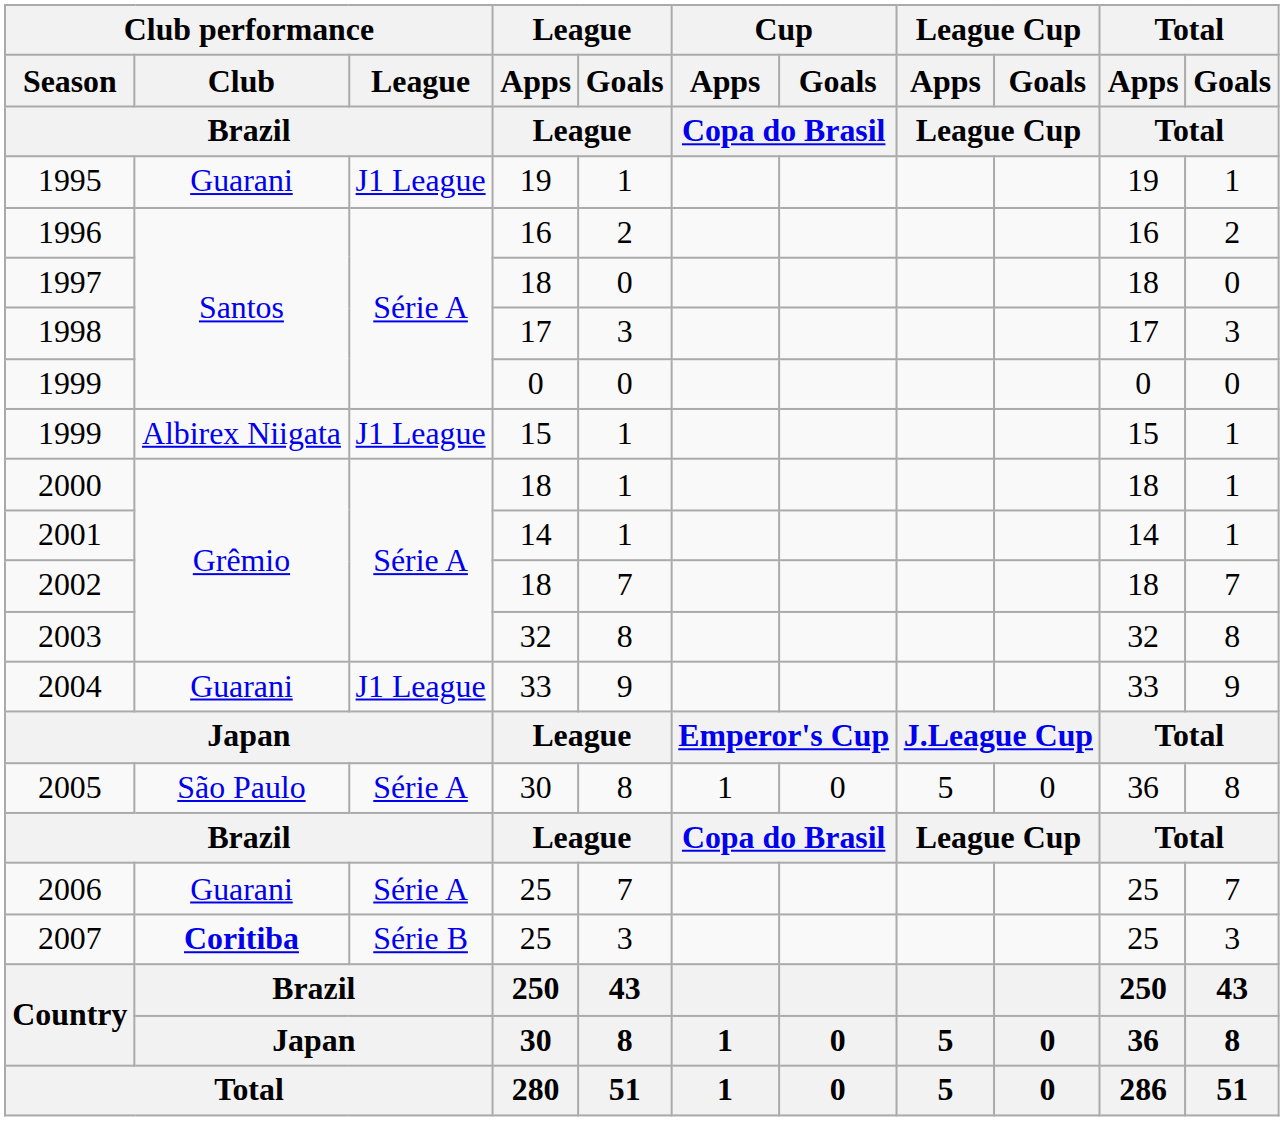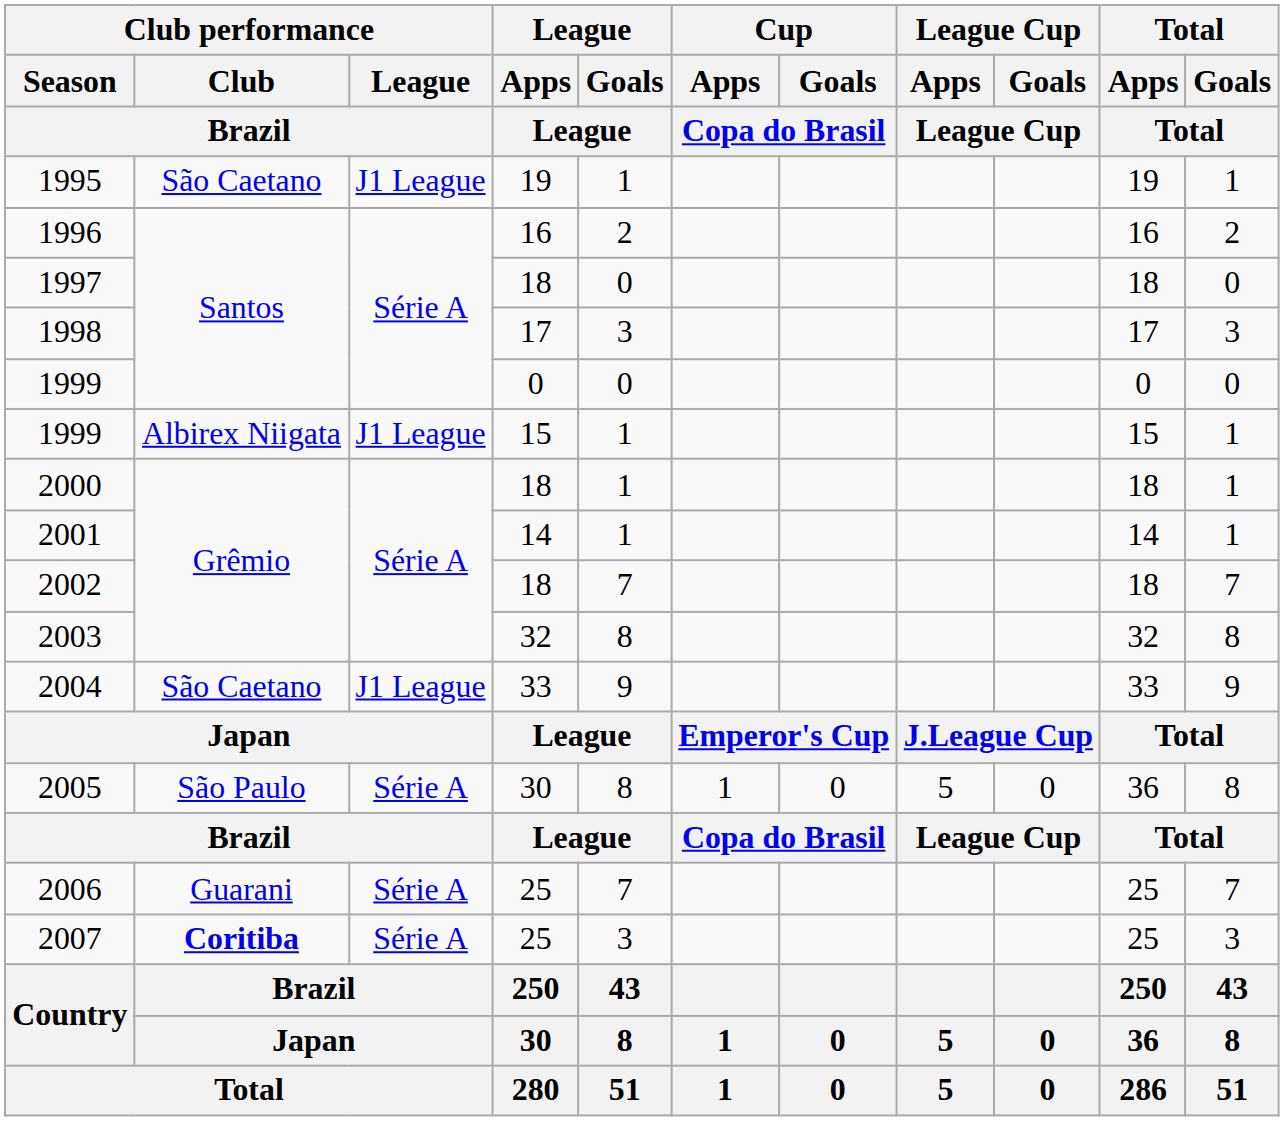 <table class="wikitable" style="text-align:center;">
 <tr>
 <th colspan=3>Club performance</th>
 <th colspan=2>League</th>
 <th colspan=2>Cup</th>
 <th colspan=2>League Cup</th>
 <th colspan=2>Total</th>
 </tr>
 <tr>
 <th>Season</th>
 <th>Club</th>
 <th>League</th>
 <th>Apps</th>
 <th>Goals</th>
 <th>Apps</th>
 <th>Goals</th>
 <th>Apps</th>
 <th>Goals</th>
 <th>Apps</th>
 <th>Goals</th>
 </tr>
 <tr>
 <th colspan=3>Brazil</th>
 <th colspan=2>League</th>
 <th colspan=2><a href='#'>Copa do Brasil</a></th>
 <th colspan=2>League Cup</th>
 <th colspan=2>Total</th>
 </tr>
 <tr>
 <td>1995</td>
-<td><a href='#'>Guarani</a></td>
+<td><a href='#'>São Caetano</a></td>
 <td><a href='#'>J1 League</a></td>
 <td>19</td>
 <td>1</td>
 <td></td>
 <td></td>
 <td></td>
 <td></td>
 <td>19</td>
 <td>1</td>
 </tr>
 <tr>
 <td>1996</td>
 <td rowspan="4"><a href='#'>Santos</a></td>
 <td rowspan="4"><a href='#'>Série A</a></td>
 <td>16</td>
 <td>2</td>
 <td></td>
 <td></td>
 <td></td>
 <td></td>
 <td>16</td>
 <td>2</td>
 </tr>
 <tr>
 <td>1997</td>
 <td>18</td>
 <td>0</td>
 <td></td>
 <td></td>
 <td></td>
 <td></td>
 <td>18</td>
 <td>0</td>
 </tr>
 <tr>
 <td>1998</td>
 <td>17</td>
 <td>3</td>
 <td></td>
 <td></td>
 <td></td>
 <td></td>
 <td>17</td>
 <td>3</td>
 </tr>
 <tr>
 <td>1999</td>
 <td>0</td>
 <td>0</td>
 <td></td>
 <td></td>
 <td></td>
 <td></td>
 <td>0</td>
 <td>0</td>
 </tr>
 <tr>
 <td>1999</td>
 <td><a href='#'>Albirex Niigata</a></td>
 <td><a href='#'>J1 League</a></td>
 <td>15</td>
 <td>1</td>
 <td></td>
 <td></td>
 <td></td>
 <td></td>
 <td>15</td>
 <td>1</td>
 </tr>
 <tr>
 <td>2000</td>
 <td rowspan="4"><a href='#'>Grêmio</a></td>
 <td rowspan="4"><a href='#'>Série A</a></td>
 <td>18</td>
 <td>1</td>
 <td></td>
 <td></td>
 <td></td>
 <td></td>
 <td>18</td>
 <td>1</td>
 </tr>
 <tr>
 <td>2001</td>
 <td>14</td>
 <td>1</td>
 <td></td>
 <td></td>
 <td></td>
 <td></td>
 <td>14</td>
 <td>1</td>
 </tr>
 <tr>
 <td>2002</td>
 <td>18</td>
 <td>7</td>
 <td></td>
 <td></td>
 <td></td>
 <td></td>
 <td>18</td>
 <td>7</td>
 </tr>
 <tr>
 <td>2003</td>
 <td>32</td>
 <td>8</td>
 <td></td>
 <td></td>
 <td></td>
 <td></td>
 <td>32</td>
 <td>8</td>
 </tr>
 <tr>
 <td>2004</td>
-<td><a href='#'>Guarani</a></td>
+<td><a href='#'>São Caetano</a></td>
 <td><a href='#'>J1 League</a></td>
 <td>33</td>
 <td>9</td>
 <td></td>
 <td></td>
 <td></td>
 <td></td>
 <td>33</td>
 <td>9</td>
 </tr>
 <tr>
 <th colspan=3>Japan</th>
 <th colspan=2>League</th>
 <th colspan=2><a href='#'>Emperor's Cup</a></th>
 <th colspan=2><a href='#'>J.League Cup</a></th>
 <th colspan=2>Total</th>
 </tr>
 <tr>
 <td>2005</td>
 <td><a href='#'>São Paulo</a></td>
 <td><a href='#'>Série A</a></td>
 <td>30</td>
 <td>8</td>
 <td>1</td>
 <td>0</td>
 <td>5</td>
 <td>0</td>
 <td>36</td>
 <td>8</td>
 </tr>
 <tr>
 <th colspan=3>Brazil</th>
 <th colspan=2>League</th>
 <th colspan=2><a href='#'>Copa do Brasil</a></th>
 <th colspan=2>League Cup</th>
 <th colspan=2>Total</th>
 </tr>
 <tr>
 <td>2006</td>
 <td><a href='#'>Guarani</a></td>
 <td><a href='#'>Série A</a></td>
 <td>25</td>
 <td>7</td>
 <td></td>
 <td></td>
 <td></td>
 <td></td>
 <td>25</td>
 <td>7</td>
 </tr>
 <tr>
 <td>2007</td>
 <td><strong><a href='#'>Coritiba</a></strong></td>
-<td><a href='#'>Série B</a></td>
+<td><a href='#'>Série A</a></td>
 <td>25</td>
 <td>3</td>
 <td></td>
 <td></td>
 <td></td>
 <td></td>
 <td>25</td>
 <td>3</td>
 </tr>
 <tr>
 <th rowspan=2>Country</th>
 <th colspan=2>Brazil</th>
 <th>250</th>
 <th>43</th>
 <th></th>
 <th></th>
 <th></th>
 <th></th>
 <th>250</th>
 <th>43</th>
 </tr>
 <tr>
 <th colspan=2>Japan</th>
 <th>30</th>
 <th>8</th>
 <th>1</th>
 <th>0</th>
 <th>5</th>
 <th>0</th>
 <th>36</th>
 <th>8</th>
 </tr>
 <tr>
 <th colspan=3>Total</th>
 <th>280</th>
 <th>51</th>
 <th>1</th>
 <th>0</th>
 <th>5</th>
 <th>0</th>
 <th>286</th>
 <th>51</th>
 </tr>
 </table>
